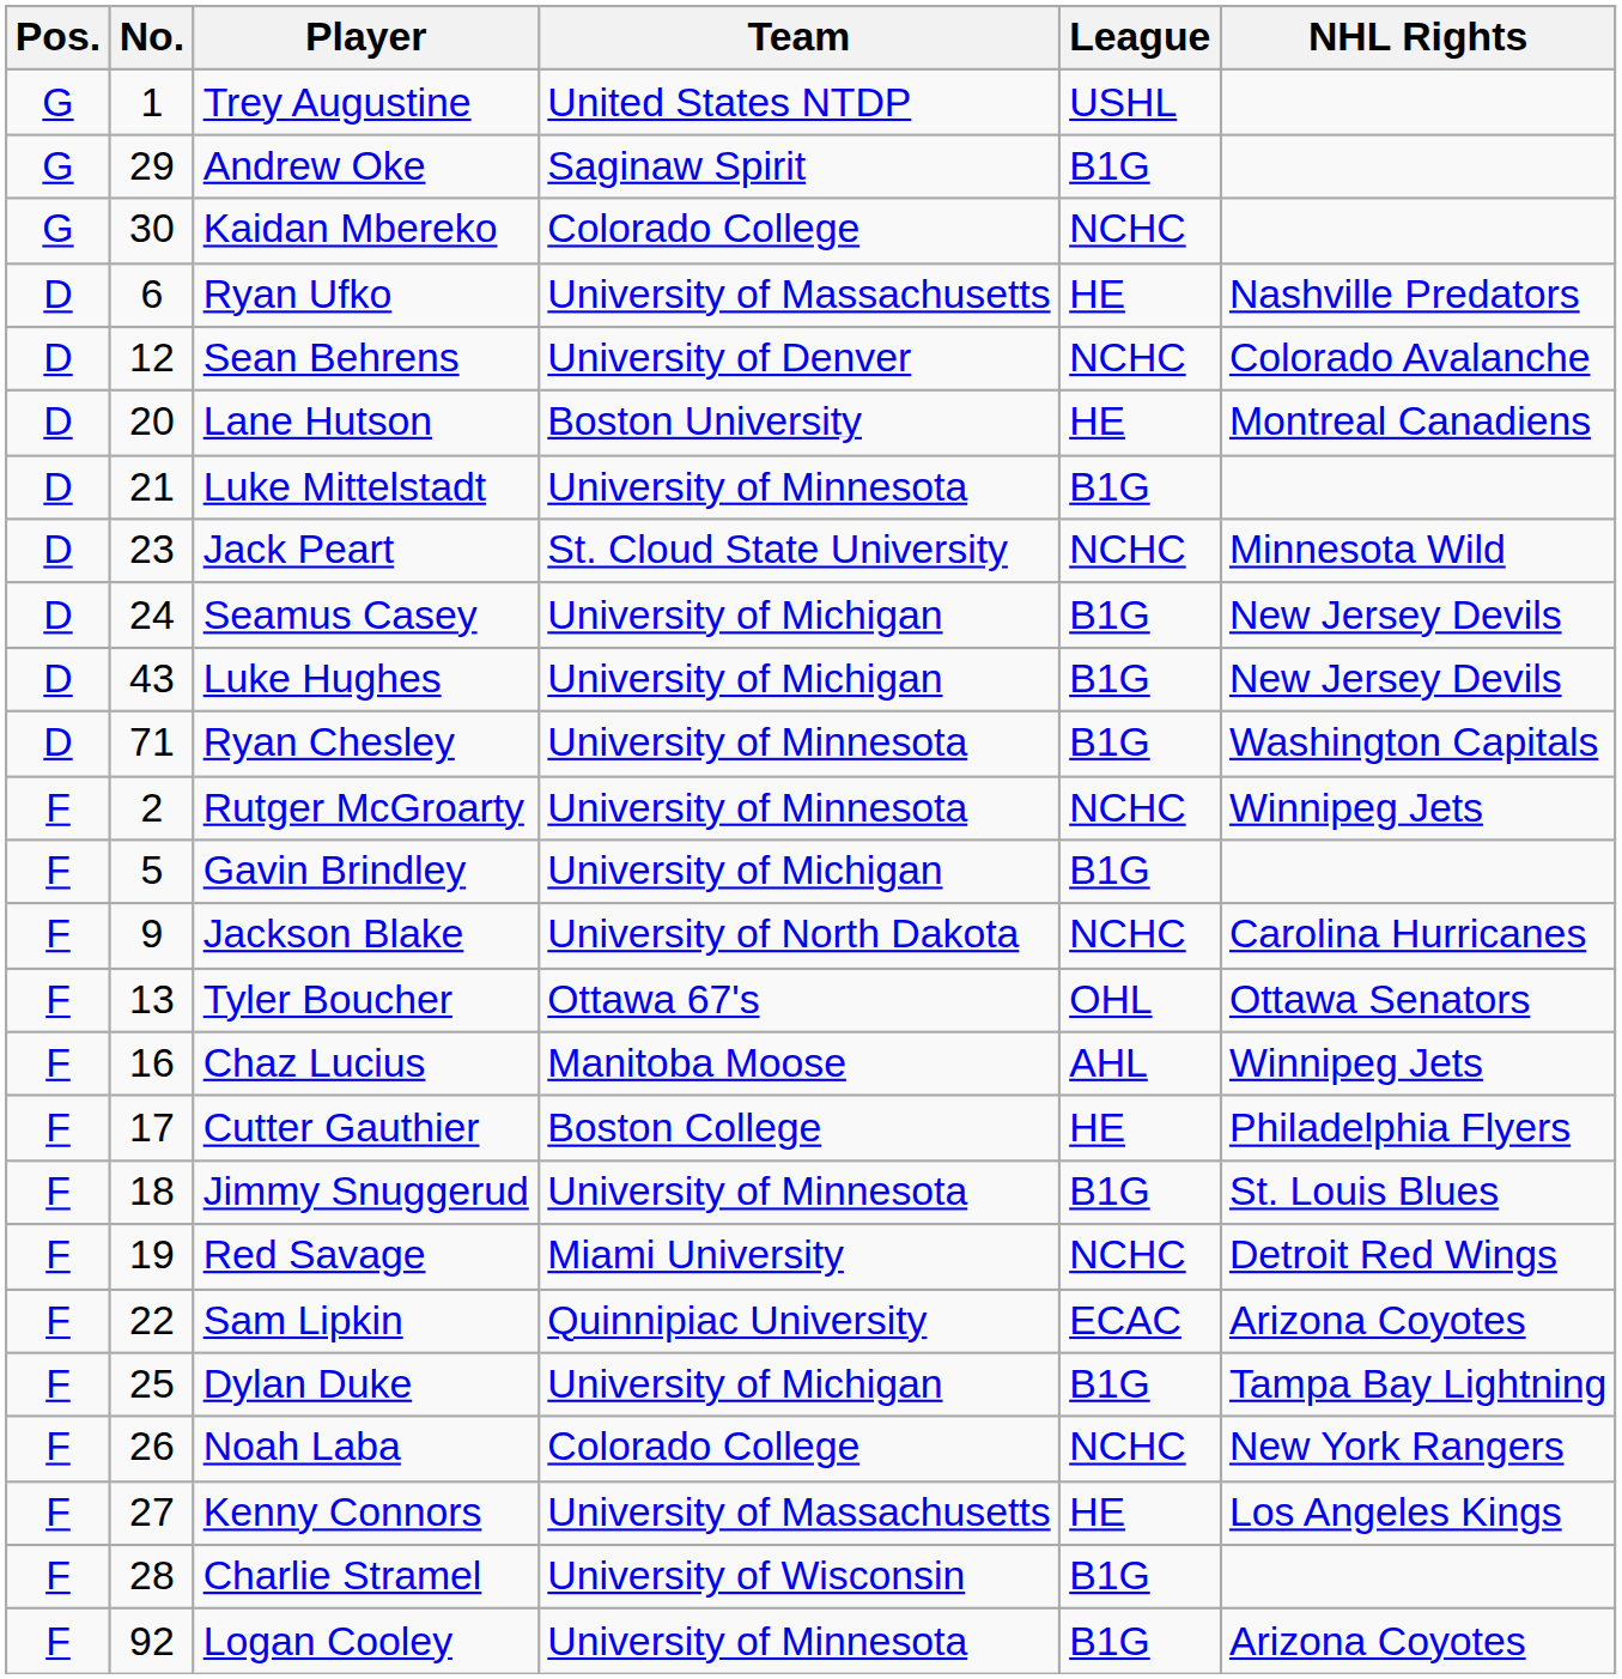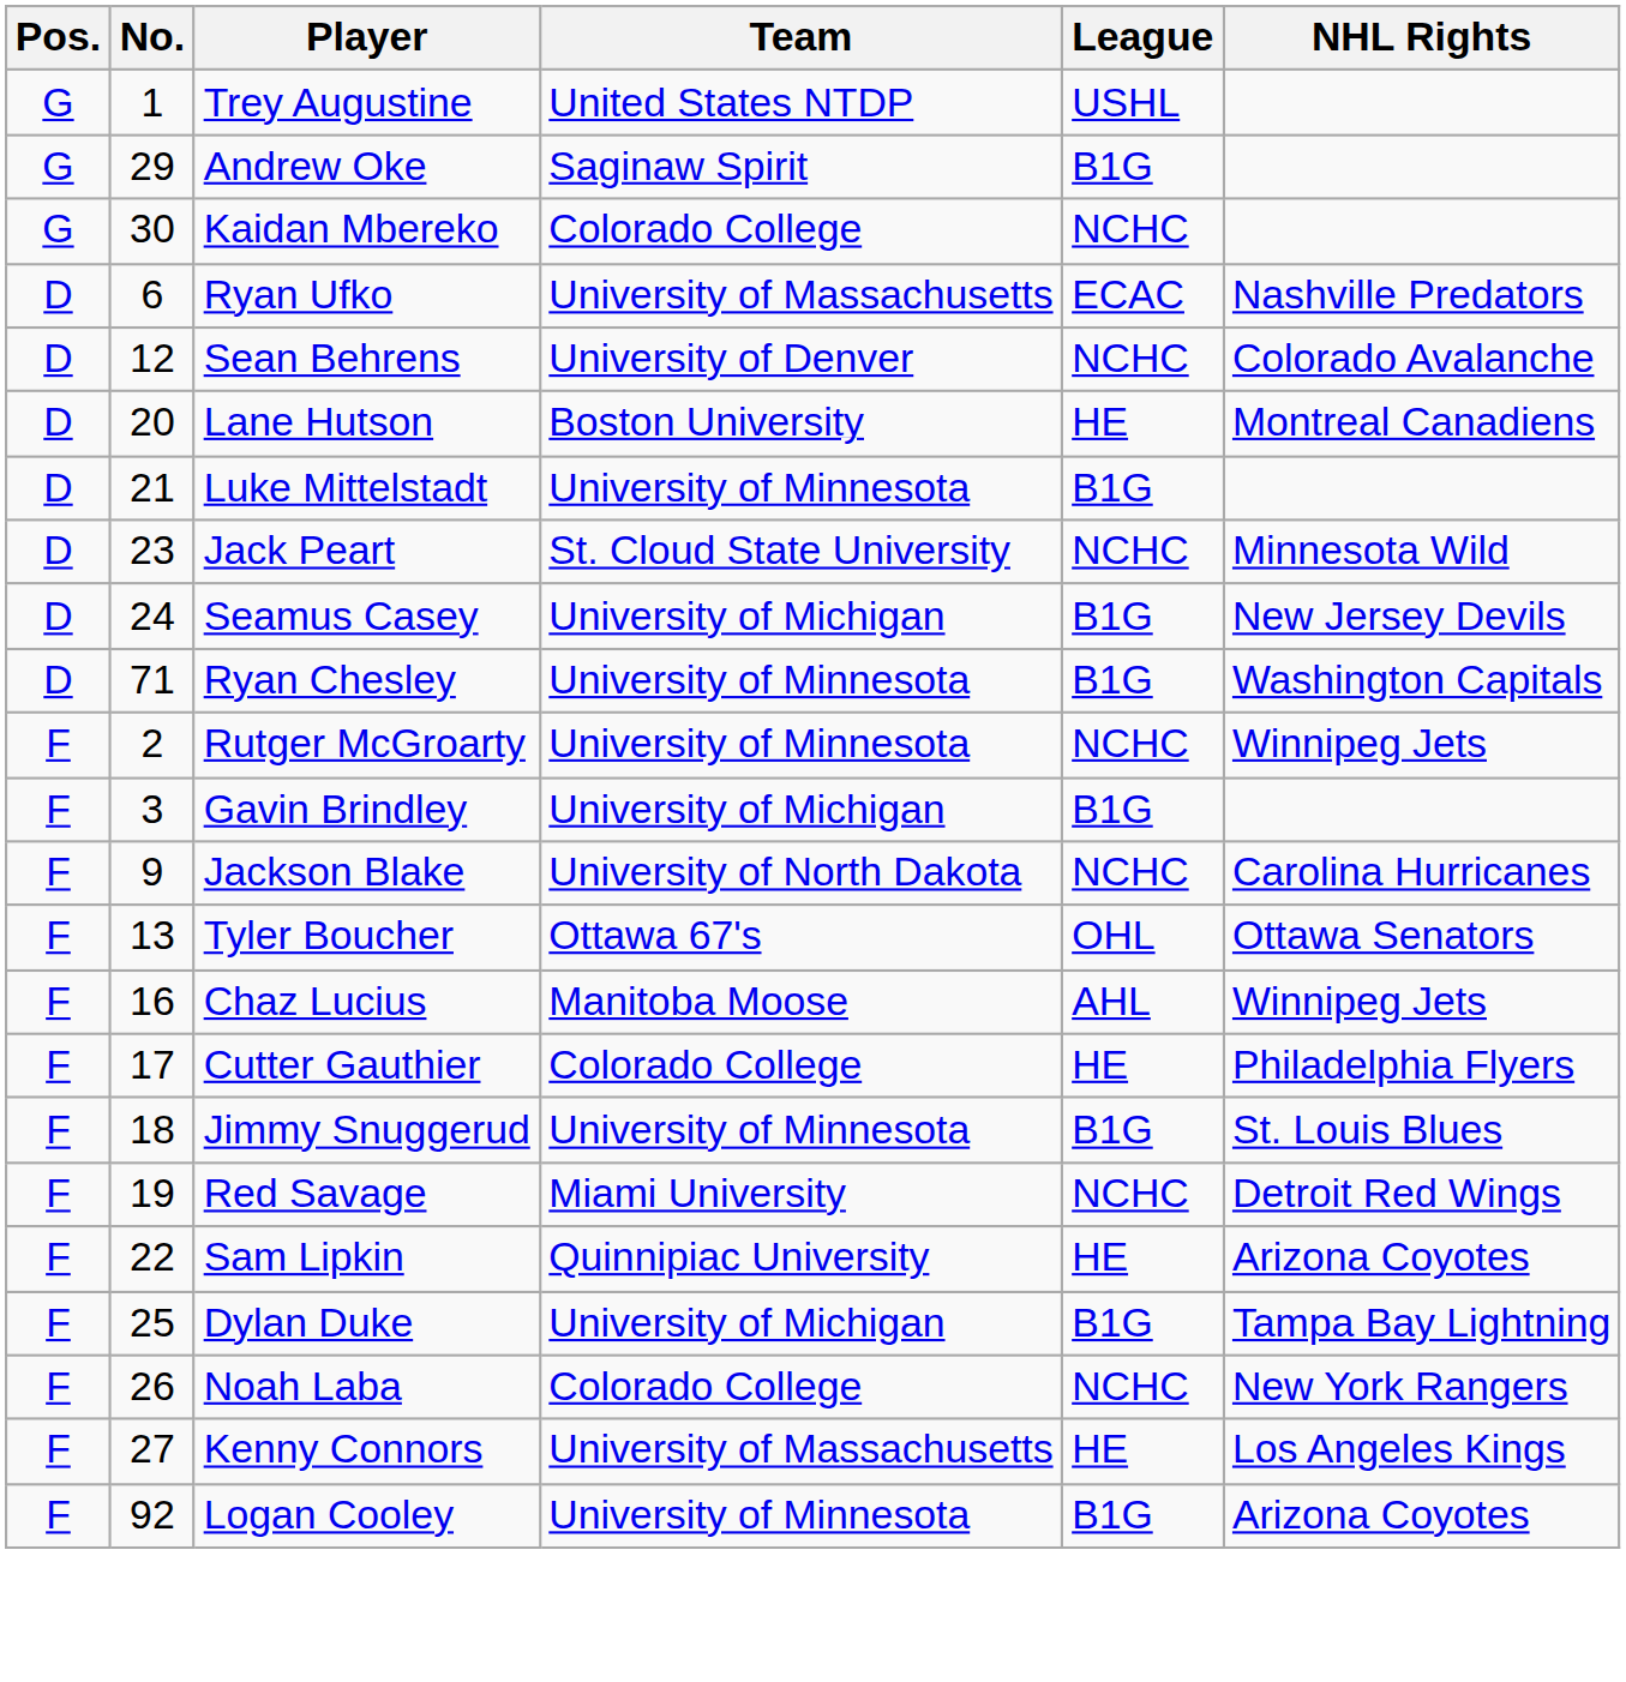 <table class="wikitable sortable">
 <tr>
 <th>Pos.</th>
 <th>No.</th>
 <th>Player</th>
 <th>Team</th>
 <th>League</th>
 <th>NHL Rights</th>
 </tr>
 <tr>
 <td style="text-align:center;"><a href='#'>G</a></td>
 <td style="text-align:center;">1</td>
 <td><a href='#'>Trey Augustine</a></td>
 <td> <a href='#'>United States NTDP</a></td>
 <td> <a href='#'>USHL</a></td>
 <td></td>
 </tr>
 <tr>
 <td style="text-align:center;"><a href='#'>G</a></td>
 <td style="text-align:center;">29</td>
 <td><a href='#'>Andrew Oke</a></td>
 <td> <a href='#'>Saginaw Spirit</a></td>
 <td> <a href='#'>B1G</a></td>
 <td></td>
 </tr>
 <tr>
 <td style="text-align:center;"><a href='#'>G</a></td>
 <td style="text-align:center;">30</td>
 <td><a href='#'>Kaidan Mbereko</a></td>
 <td> <a href='#'>Colorado College</a></td>
 <td> <a href='#'>NCHC</a></td>
 <td></td>
 </tr>
 <tr>
 <td style="text-align:center;"><a href='#'>D</a></td>
 <td style="text-align:center;">6</td>
 <td><a href='#'>Ryan Ufko</a></td>
 <td> <a href='#'>University of Massachusetts</a></td>
-<td> <a href='#'>HE</a></td>
+<td> <a href='#'>ECAC</a></td>
 <td><a href='#'>Nashville Predators</a></td>
 </tr>
 <tr>
 <td style="text-align:center;"><a href='#'>D</a></td>
 <td style="text-align:center;">12</td>
 <td><a href='#'>Sean Behrens</a></td>
 <td> <a href='#'>University of Denver</a></td>
 <td> <a href='#'>NCHC</a></td>
 <td><a href='#'>Colorado Avalanche</a></td>
 </tr>
 <tr>
 <td style="text-align:center;"><a href='#'>D</a></td>
 <td style="text-align:center;">20</td>
 <td><a href='#'>Lane Hutson</a></td>
 <td> <a href='#'>Boston University</a></td>
 <td> <a href='#'>HE</a></td>
 <td><a href='#'>Montreal Canadiens</a></td>
 </tr>
 <tr>
 <td style="text-align:center;"><a href='#'>D</a></td>
 <td style="text-align:center;">21</td>
 <td><a href='#'>Luke Mittelstadt</a></td>
 <td> <a href='#'>University of Minnesota</a></td>
 <td> <a href='#'>B1G</a></td>
 <td></td>
 </tr>
 <tr>
 <td style="text-align:center;"><a href='#'>D</a></td>
 <td style="text-align:center;">23</td>
 <td><a href='#'>Jack Peart</a></td>
 <td> <a href='#'>St. Cloud State University</a></td>
 <td> <a href='#'>NCHC</a></td>
 <td><a href='#'>Minnesota Wild</a></td>
 </tr>
 <tr>
 <td style="text-align:center;"><a href='#'>D</a></td>
 <td style="text-align:center;">24</td>
 <td><a href='#'>Seamus Casey</a></td>
 <td> <a href='#'>University of Michigan</a></td>
 <td> <a href='#'>B1G</a></td>
 <td><a href='#'>New Jersey Devils</a></td>
 </tr>
 <tr>
 <td style="text-align:center;"><a href='#'>D</a></td>
-<td style="text-align:center;">43</td>
-<td><a href='#'>Luke Hughes</a></td>
-<td> <a href='#'>University of Michigan</a></td>
-<td> <a href='#'>B1G</a></td>
-<td><a href='#'>New Jersey Devils</a></td>
-</tr>
-<tr>
-<td style="text-align:center;"><a href='#'>D</a></td>
 <td style="text-align:center;">71</td>
 <td><a href='#'>Ryan Chesley</a></td>
 <td> <a href='#'>University of Minnesota</a></td>
 <td> <a href='#'>B1G</a></td>
 <td><a href='#'>Washington Capitals</a></td>
 </tr>
 <tr>
 <td style="text-align:center;"><a href='#'>F</a></td>
 <td style="text-align:center;">2</td>
 <td><a href='#'>Rutger McGroarty</a></td>
 <td> <a href='#'>University of Minnesota</a></td>
 <td> <a href='#'>NCHC</a></td>
 <td><a href='#'>Winnipeg Jets</a></td>
 </tr>
 <tr>
 <td style="text-align:center;"><a href='#'>F</a></td>
-<td style="text-align:center;">5</td>
+<td style="text-align:center;">3</td>
 <td><a href='#'>Gavin Brindley</a></td>
 <td> <a href='#'>University of Michigan</a></td>
 <td> <a href='#'>B1G</a></td>
 <td></td>
 </tr>
 <tr>
 <td style="text-align:center;"><a href='#'>F</a></td>
 <td style="text-align:center;">9</td>
 <td><a href='#'>Jackson Blake</a></td>
 <td> <a href='#'>University of North Dakota</a></td>
 <td> <a href='#'>NCHC</a></td>
 <td><a href='#'>Carolina Hurricanes</a></td>
 </tr>
 <tr>
 <td style="text-align:center;"><a href='#'>F</a></td>
 <td style="text-align:center;">13</td>
 <td><a href='#'>Tyler Boucher</a></td>
 <td> <a href='#'>Ottawa 67's</a></td>
 <td> <a href='#'>OHL</a></td>
 <td><a href='#'>Ottawa Senators</a></td>
 </tr>
 <tr>
 <td style="text-align:center;"><a href='#'>F</a></td>
 <td style="text-align:center;">16</td>
 <td><a href='#'>Chaz Lucius</a></td>
 <td> <a href='#'>Manitoba Moose</a></td>
 <td> <a href='#'>AHL</a></td>
 <td><a href='#'>Winnipeg Jets</a></td>
 </tr>
 <tr>
 <td style="text-align:center;"><a href='#'>F</a></td>
 <td style="text-align:center;">17</td>
 <td><a href='#'>Cutter Gauthier</a></td>
-<td> <a href='#'>Boston College</a></td>
+<td> <a href='#'>Colorado College</a></td>
 <td> <a href='#'>HE</a></td>
 <td><a href='#'>Philadelphia Flyers</a></td>
 </tr>
 <tr>
 <td style="text-align:center;"><a href='#'>F</a></td>
 <td style="text-align:center;">18</td>
 <td><a href='#'>Jimmy Snuggerud</a></td>
 <td> <a href='#'>University of Minnesota</a></td>
 <td> <a href='#'>B1G</a></td>
 <td><a href='#'>St. Louis Blues</a></td>
 </tr>
 <tr>
 <td style="text-align:center;"><a href='#'>F</a></td>
 <td style="text-align:center;">19</td>
 <td><a href='#'>Red Savage</a></td>
 <td> <a href='#'>Miami University</a></td>
 <td> <a href='#'>NCHC</a></td>
 <td><a href='#'>Detroit Red Wings</a></td>
 </tr>
 <tr>
 <td style="text-align:center;"><a href='#'>F</a></td>
 <td style="text-align:center;">22</td>
 <td><a href='#'>Sam Lipkin</a></td>
 <td> <a href='#'>Quinnipiac University</a></td>
-<td> <a href='#'>ECAC</a></td>
+<td> <a href='#'>HE</a></td>
 <td><a href='#'>Arizona Coyotes</a></td>
 </tr>
 <tr>
 <td style="text-align:center;"><a href='#'>F</a></td>
 <td style="text-align:center;">25</td>
 <td><a href='#'>Dylan Duke</a></td>
 <td> <a href='#'>University of Michigan</a></td>
 <td> <a href='#'>B1G</a></td>
 <td><a href='#'>Tampa Bay Lightning</a></td>
 </tr>
 <tr>
 <td style="text-align:center;"><a href='#'>F</a></td>
 <td style="text-align:center;">26</td>
 <td><a href='#'>Noah Laba</a></td>
 <td> <a href='#'>Colorado College</a></td>
 <td> <a href='#'>NCHC</a></td>
 <td><a href='#'>New York Rangers</a></td>
 </tr>
 <tr>
 <td style="text-align:center;"><a href='#'>F</a></td>
 <td style="text-align:center;">27</td>
 <td><a href='#'>Kenny Connors</a></td>
 <td> <a href='#'>University of Massachusetts</a></td>
 <td> <a href='#'>HE</a></td>
 <td><a href='#'>Los Angeles Kings</a></td>
 </tr>
 <tr>
 <td style="text-align:center;"><a href='#'>F</a></td>
-<td style="text-align:center;">28</td>
-<td><a href='#'>Charlie Stramel</a></td>
-<td> <a href='#'>University of Wisconsin</a></td>
-<td> <a href='#'>B1G</a></td>
-<td></td>
-</tr>
-<tr>
-<td style="text-align:center;"><a href='#'>F</a></td>
 <td style="text-align:center;">92</td>
 <td><a href='#'>Logan Cooley</a></td>
 <td> <a href='#'>University of Minnesota</a></td>
 <td> <a href='#'>B1G</a></td>
 <td><a href='#'>Arizona Coyotes</a></td>
 </tr>
 </table>
